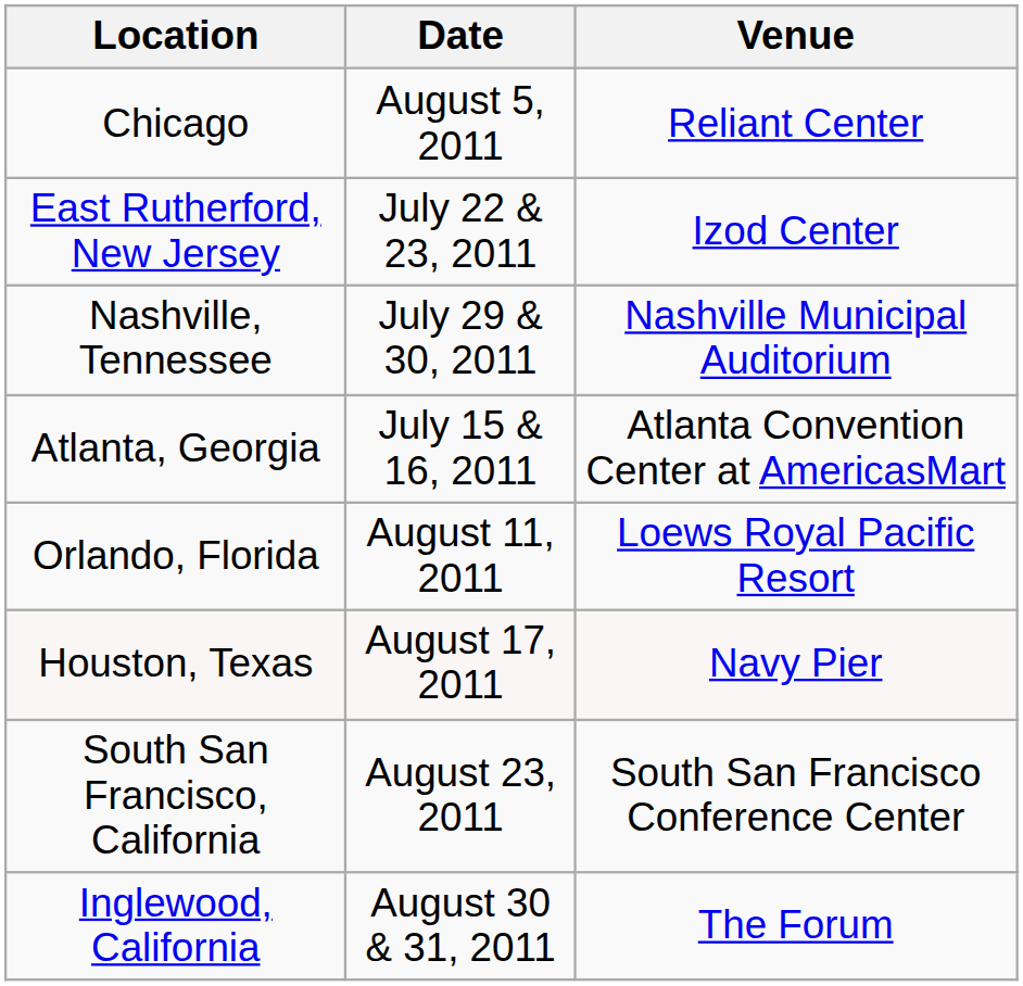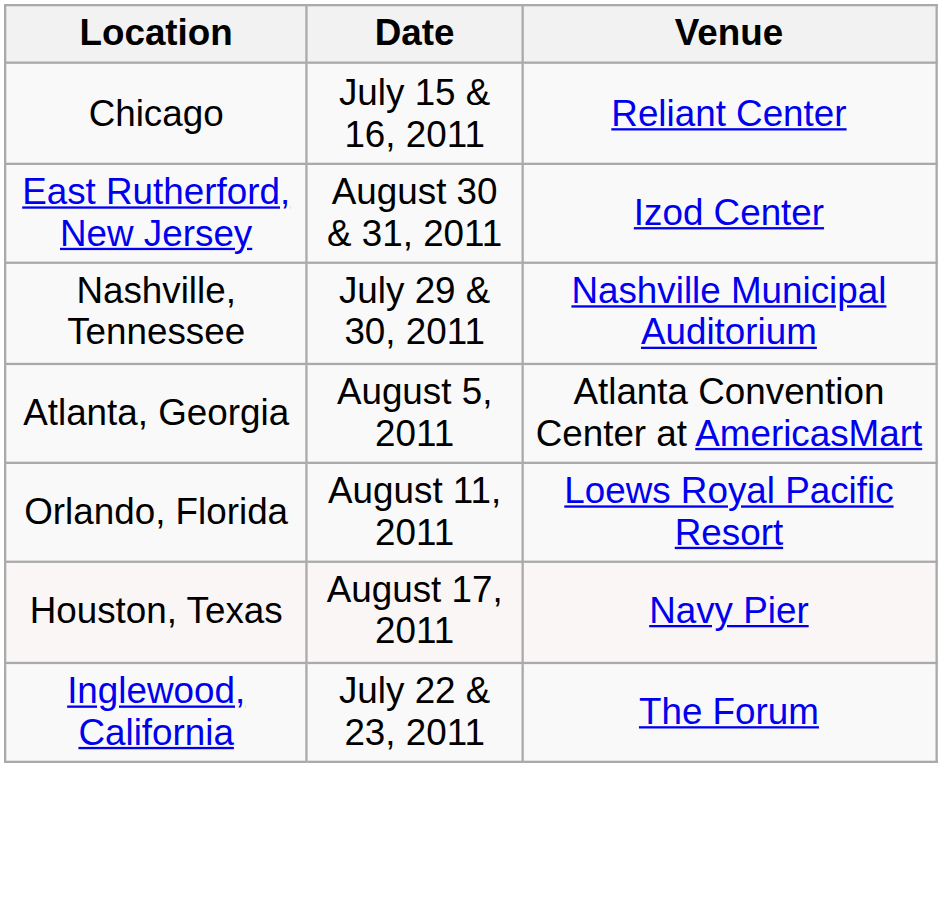 <table class="wikitable" style="text-align:center; width:65%;">
 <tr>
 <th>Location</th>
 <th>Date</th>
 <th>Venue</th>
 </tr>
 <tr>
 <td>Chicago</td>
-<td>August 5, 2011</td>
+<td>July 15 & 16, 2011</td>
 <td><a href='#'>Reliant Center</a></td>
 </tr>
 <tr>
 <td><a href='#'>East Rutherford, New Jersey</a></td>
-<td>July 22 & 23, 2011</td>
+<td>August 30 & 31, 2011</td>
 <td><a href='#'>Izod Center</a></td>
 </tr>
 <tr>
 <td>Nashville, Tennessee</td>
 <td>July 29 & 30, 2011</td>
 <td><a href='#'>Nashville Municipal Auditorium</a></td>
 </tr>
 <tr>
 <td>Atlanta, Georgia</td>
-<td>July 15 & 16, 2011</td>
+<td>August 5, 2011</td>
 <td>Atlanta Convention Center at <a href='#'>AmericasMart</a></td>
 </tr>
 <tr>
 <td>Orlando, Florida</td>
 <td>August 11, 2011</td>
 <td><a href='#'>Loews Royal Pacific Resort</a></td>
 </tr>
 <tr style="text-align:center; background:#faf6f6;">
 <td>Houston, Texas</td>
 <td>August 17, 2011</td>
 <td><a href='#'>Navy Pier</a></td>
 </tr>
 <tr>
-<td>South San Francisco, California</td>
-<td>August 23, 2011</td>
-<td>South San Francisco Conference Center</td>
-</tr>
-<tr>
 <td><a href='#'>Inglewood, California</a></td>
-<td>August 30 & 31, 2011</td>
+<td>July 22 & 23, 2011</td>
 <td><a href='#'>The Forum</a></td>
 </tr>
 </table>
